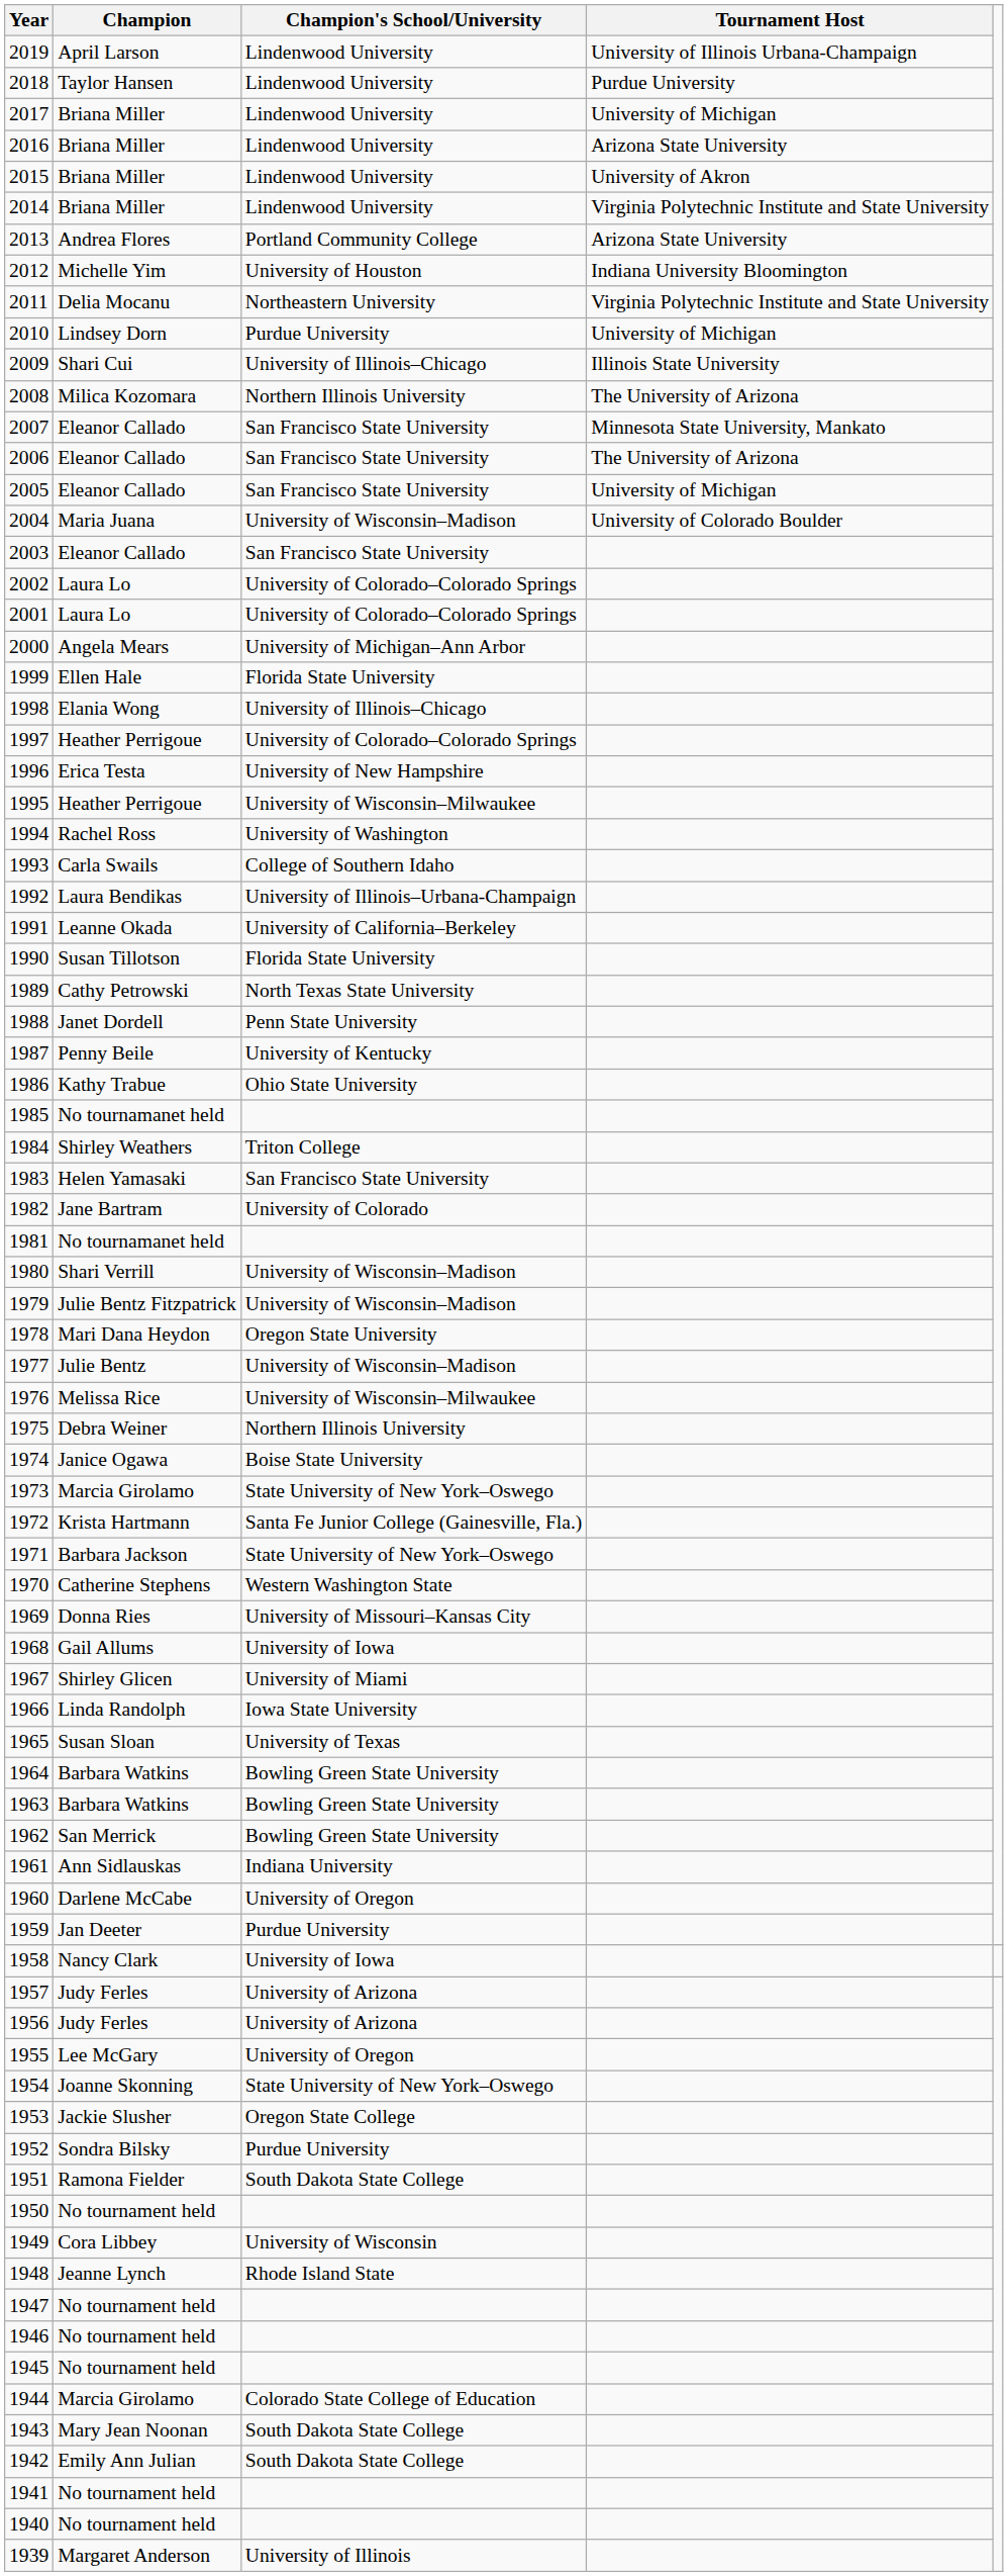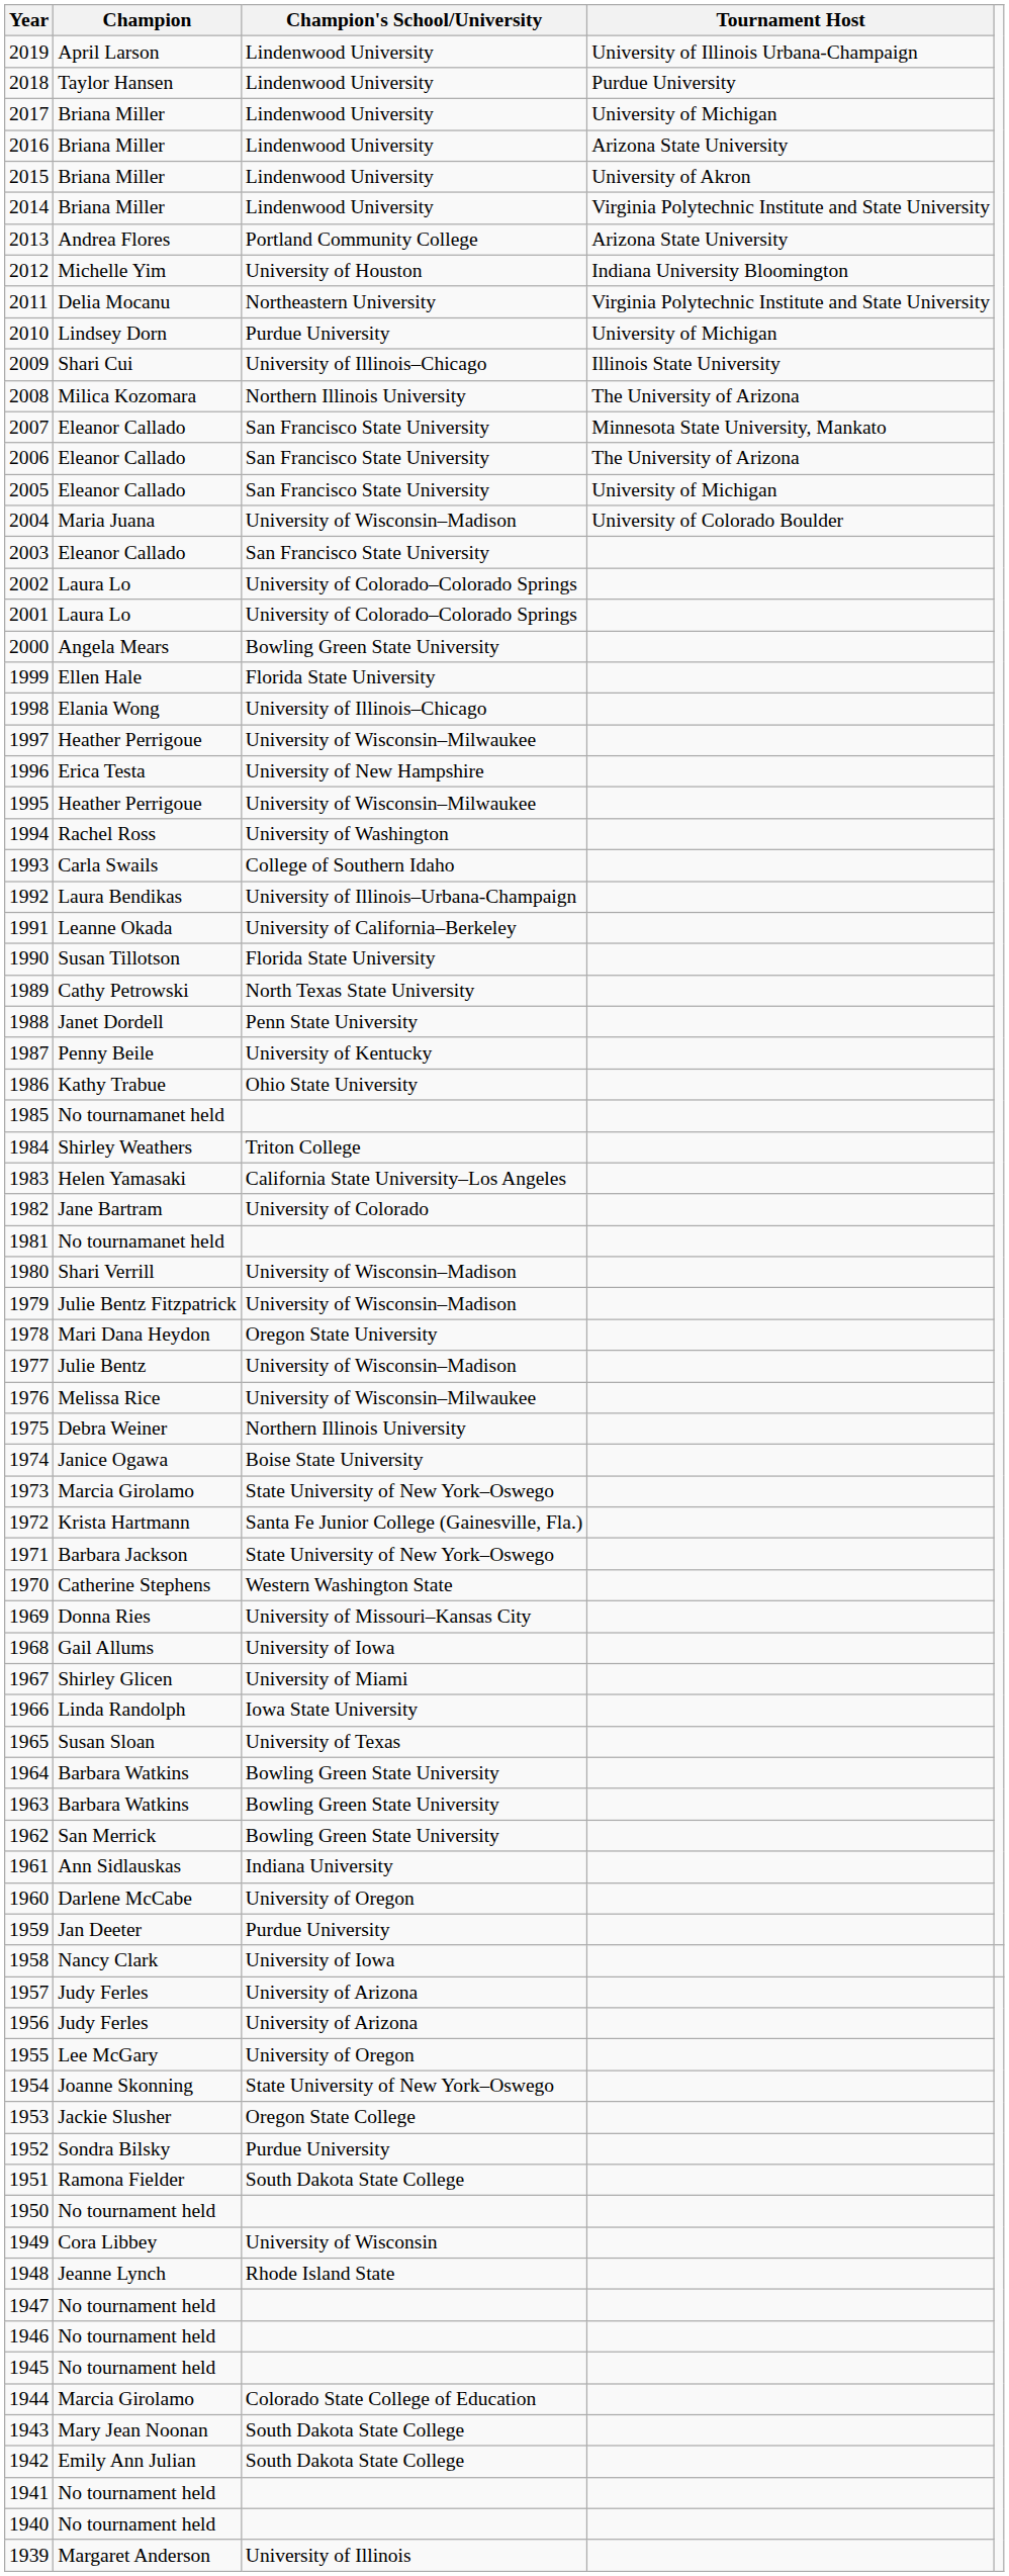 <table class="wikitable">
 <tr>
 <th>Year</th>
 <th>Champion</th>
 <th>Champion's School/University</th>
 <th>Tournament Host</th>
 </tr>
 <tr>
 <td>2019</td>
 <td>April Larson</td>
 <td>Lindenwood University</td>
 <td>University of Illinois Urbana-Champaign</td>
 </tr>
 <tr>
 <td>2018</td>
 <td>Taylor Hansen</td>
 <td>Lindenwood University</td>
 <td>Purdue University</td>
 </tr>
 <tr>
 <td>2017</td>
 <td>Briana Miller</td>
 <td>Lindenwood University</td>
 <td>University of Michigan</td>
 </tr>
 <tr>
 <td>2016</td>
 <td>Briana Miller</td>
 <td>Lindenwood University</td>
 <td>Arizona State University</td>
 </tr>
 <tr>
 <td>2015</td>
 <td>Briana Miller</td>
 <td>Lindenwood University</td>
 <td>University of Akron</td>
 </tr>
 <tr>
 <td colspan="1">2014</td>
 <td colspan="1">Briana Miller</td>
 <td colspan="1">Lindenwood University</td>
 <td>Virginia Polytechnic Institute and State University</td>
 </tr>
 <tr>
 <td colspan="1">2013</td>
 <td colspan="1">Andrea Flores</td>
 <td colspan="1">Portland Community College</td>
 <td>Arizona State University</td>
 </tr>
 <tr>
 <td colspan="1">2012</td>
 <td colspan="1">Michelle Yim</td>
 <td colspan="1">University of Houston</td>
 <td>Indiana University Bloomington</td>
 </tr>
 <tr>
 <td colspan="1">2011</td>
 <td colspan="1">Delia Mocanu</td>
 <td colspan="1">Northeastern University</td>
 <td>Virginia Polytechnic Institute and State University</td>
 </tr>
 <tr>
 <td>2010</td>
 <td>Lindsey Dorn</td>
 <td>Purdue University</td>
 <td>University of Michigan</td>
 </tr>
 <tr>
 <td>2009</td>
 <td>Shari Cui</td>
 <td>University of Illinois–Chicago</td>
 <td>Illinois State University</td>
 </tr>
 <tr>
 <td>2008</td>
 <td>Milica Kozomara</td>
 <td>Northern Illinois University</td>
 <td>The University of Arizona </td>
 </tr>
 <tr>
 <td>2007</td>
 <td>Eleanor Callado</td>
 <td>San Francisco State University</td>
 <td>Minnesota State University, Mankato </td>
 </tr>
 <tr>
 <td>2006</td>
 <td>Eleanor Callado</td>
 <td>San Francisco State University</td>
 <td>The University of Arizona </td>
 </tr>
 <tr>
 <td>2005</td>
 <td>Eleanor Callado</td>
 <td>San Francisco State University</td>
 <td>University of Michigan </td>
 </tr>
 <tr>
 <td>2004</td>
 <td>Maria Juana</td>
 <td>University of Wisconsin–Madison</td>
 <td>University of Colorado Boulder </td>
 </tr>
 <tr>
 <td>2003</td>
 <td>Eleanor Callado</td>
 <td>San Francisco State University</td>
 <td></td>
 </tr>
 <tr>
 <td>2002</td>
 <td>Laura Lo</td>
 <td>University of Colorado–Colorado Springs</td>
 <td></td>
 </tr>
 <tr>
 <td>2001</td>
 <td>Laura Lo</td>
 <td>University of Colorado–Colorado Springs</td>
 <td></td>
 </tr>
 <tr>
 <td>2000</td>
 <td>Angela Mears</td>
-<td>University of Michigan–Ann Arbor</td>
+<td>Bowling Green State University</td>
 <td></td>
 </tr>
 <tr>
 <td>1999</td>
 <td>Ellen Hale</td>
 <td>Florida State University</td>
 <td></td>
 </tr>
 <tr>
 <td>1998</td>
 <td>Elania Wong</td>
 <td>University of Illinois–Chicago</td>
 <td></td>
 </tr>
 <tr>
 <td>1997</td>
 <td>Heather Perrigoue</td>
-<td>University of Colorado–Colorado Springs</td>
+<td>University of Wisconsin–Milwaukee</td>
 <td></td>
 </tr>
 <tr>
 <td>1996</td>
 <td>Erica Testa</td>
 <td>University of New Hampshire  </td>
 <td></td>
 </tr>
 <tr>
 <td>1995</td>
 <td>Heather Perrigoue</td>
 <td>University of Wisconsin–Milwaukee</td>
 <td></td>
 </tr>
 <tr>
 <td>1994</td>
 <td>Rachel Ross</td>
 <td>University of Washington</td>
 <td></td>
 </tr>
 <tr>
 <td>1993</td>
 <td>Carla Swails</td>
 <td>College of Southern Idaho</td>
 <td></td>
 </tr>
 <tr>
 <td>1992</td>
 <td>Laura Bendikas</td>
 <td>University of Illinois–Urbana-Champaign</td>
 <td></td>
 </tr>
 <tr>
 <td>1991</td>
 <td>Leanne Okada</td>
 <td>University of California–Berkeley</td>
 <td></td>
 </tr>
 <tr>
 <td>1990</td>
 <td>Susan Tillotson</td>
 <td>Florida State University</td>
 <td></td>
 </tr>
 <tr>
 <td>1989</td>
 <td>Cathy Petrowski</td>
 <td>North Texas State University</td>
 <td></td>
 </tr>
 <tr>
 <td>1988</td>
 <td>Janet Dordell</td>
 <td>Penn State University</td>
 <td></td>
 </tr>
 <tr>
 <td>1987</td>
 <td>Penny Beile</td>
 <td>University of Kentucky</td>
 <td></td>
 </tr>
 <tr>
 <td>1986</td>
 <td>Kathy Trabue</td>
 <td>Ohio State University</td>
 <td></td>
 </tr>
 <tr>
 <td>1985</td>
 <td>No tournamanet held</td>
 <td></td>
 <td></td>
 </tr>
 <tr>
 <td>1984</td>
 <td>Shirley Weathers</td>
 <td>Triton College</td>
 <td></td>
 </tr>
 <tr>
 <td>1983</td>
 <td>Helen Yamasaki</td>
-<td>San Francisco State University</td>
+<td>California State University–Los Angeles</td>
 <td></td>
 </tr>
 <tr>
 <td>1982</td>
 <td>Jane Bartram</td>
 <td>University of Colorado</td>
 <td></td>
 </tr>
 <tr>
 <td>1981</td>
 <td>No tournamanet held</td>
 <td></td>
 <td></td>
 </tr>
 <tr>
 <td>1980</td>
 <td>Shari Verrill</td>
 <td>University of Wisconsin–Madison</td>
 <td></td>
 </tr>
 <tr>
 <td>1979</td>
 <td>Julie Bentz Fitzpatrick</td>
 <td>University of Wisconsin–Madison</td>
 <td></td>
 </tr>
 <tr>
 <td>1978</td>
 <td>Mari Dana Heydon</td>
 <td>Oregon State University</td>
 <td></td>
 </tr>
 <tr>
 <td>1977</td>
 <td>Julie Bentz</td>
 <td>University of Wisconsin–Madison</td>
 <td></td>
 </tr>
 <tr>
 <td>1976</td>
 <td>Melissa Rice</td>
 <td>University of Wisconsin–Milwaukee</td>
 <td></td>
 </tr>
 <tr>
 <td>1975</td>
 <td>Debra Weiner</td>
 <td>Northern Illinois University</td>
 <td></td>
 </tr>
 <tr>
 <td>1974</td>
 <td>Janice Ogawa</td>
 <td>Boise State University</td>
 <td></td>
 </tr>
 <tr>
 <td>1973</td>
 <td>Marcia Girolamo</td>
 <td>State University of New York–Oswego</td>
 <td></td>
 </tr>
 <tr>
 <td>1972</td>
 <td>Krista Hartmann</td>
 <td>Santa Fe Junior College (Gainesville, Fla.)</td>
 <td></td>
 </tr>
 <tr>
 <td>1971</td>
 <td>Barbara Jackson</td>
 <td>State University of New York–Oswego</td>
 <td></td>
 </tr>
 <tr>
 <td>1970</td>
 <td>Catherine Stephens</td>
 <td>Western Washington State</td>
 <td></td>
 </tr>
 <tr>
 <td>1969</td>
 <td>Donna Ries</td>
 <td>University of Missouri–Kansas City</td>
 <td></td>
 </tr>
 <tr>
 <td>1968</td>
 <td>Gail Allums</td>
 <td>University of Iowa</td>
 <td></td>
 </tr>
 <tr>
 <td>1967</td>
 <td>Shirley Glicen</td>
 <td>University of Miami</td>
 <td></td>
 </tr>
 <tr>
 <td>1966</td>
 <td>Linda Randolph</td>
 <td>Iowa State University</td>
 <td></td>
 </tr>
 <tr>
 <td>1965</td>
 <td>Susan Sloan</td>
 <td>University of Texas</td>
 <td></td>
 </tr>
 <tr>
 <td>1964</td>
 <td>Barbara Watkins</td>
 <td>Bowling Green State University</td>
 <td></td>
 </tr>
 <tr>
 <td>1963</td>
 <td>Barbara Watkins</td>
 <td>Bowling Green State University</td>
 <td></td>
 </tr>
 <tr>
 <td>1962</td>
 <td>San Merrick</td>
 <td>Bowling Green State University</td>
 <td></td>
 </tr>
 <tr>
 <td>1961</td>
 <td>Ann Sidlauskas</td>
 <td>Indiana University</td>
 <td></td>
 </tr>
 <tr>
 <td>1960</td>
 <td>Darlene McCabe</td>
 <td>University of Oregon</td>
 <td></td>
 </tr>
 <tr>
 <td>1959</td>
 <td>Jan Deeter</td>
 <td>Purdue University  </td>
 <td></td>
 </tr>
 <tr>
 <td>1958</td>
 <td>Nancy Clark</td>
 <td>University of Iowa</td>
 <td></td>
 <td></td>
 </tr>
 <tr>
 <td>1957</td>
 <td>Judy Ferles</td>
 <td>University of Arizona</td>
 <td></td>
 </tr>
 <tr>
 <td>1956</td>
 <td>Judy Ferles</td>
 <td>University of Arizona</td>
 <td></td>
 </tr>
 <tr>
 <td>1955</td>
 <td>Lee McGary</td>
 <td>University of Oregon</td>
 <td></td>
 </tr>
 <tr>
 <td>1954</td>
 <td>Joanne Skonning</td>
 <td>State University of New York–Oswego</td>
 <td></td>
 </tr>
 <tr>
 <td>1953</td>
 <td>Jackie Slusher</td>
 <td>Oregon State College</td>
 <td></td>
 </tr>
 <tr>
 <td>1952</td>
 <td>Sondra Bilsky</td>
 <td>Purdue University</td>
 <td></td>
 </tr>
 <tr>
 <td>1951</td>
 <td>Ramona Fielder</td>
 <td>South Dakota State College</td>
 <td></td>
 </tr>
 <tr>
 <td>1950</td>
 <td>No tournament held</td>
 <td></td>
 <td></td>
 </tr>
 <tr>
 <td>1949</td>
 <td>Cora Libbey</td>
 <td>University of Wisconsin</td>
 <td></td>
 </tr>
 <tr>
 <td>1948</td>
 <td>Jeanne Lynch</td>
 <td>Rhode Island State</td>
 <td></td>
 </tr>
 <tr>
 <td>1947</td>
 <td>No tournament held</td>
 <td></td>
 <td></td>
 </tr>
 <tr>
 <td>1946</td>
 <td>No tournament held</td>
 <td></td>
 <td></td>
 </tr>
 <tr>
 <td>1945</td>
 <td>No tournament held</td>
 <td></td>
 <td></td>
 </tr>
 <tr>
 <td>1944</td>
 <td>Marcia Girolamo</td>
 <td>Colorado State College of Education</td>
 <td></td>
 </tr>
 <tr>
 <td>1943</td>
 <td>Mary Jean Noonan</td>
 <td>South Dakota State College</td>
 <td></td>
 </tr>
 <tr>
 <td>1942</td>
 <td>Emily Ann Julian</td>
 <td>South Dakota State College</td>
 <td></td>
 </tr>
 <tr>
 <td>1941</td>
 <td>No tournament held</td>
 <td></td>
 <td></td>
 </tr>
 <tr>
 <td>1940</td>
 <td>No tournament held</td>
 <td></td>
 <td></td>
 </tr>
 <tr>
 <td>1939</td>
 <td>Margaret Anderson</td>
 <td>University of Illinois</td>
 <td></td>
 </tr>
 </table>
